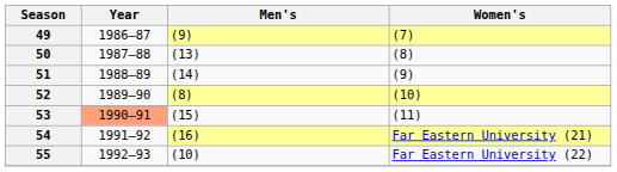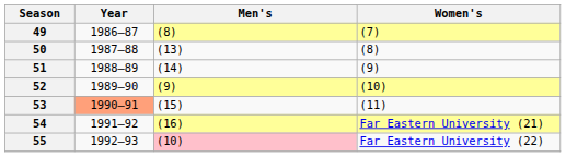 <table class="wikitable plainrowheaders" style="font-size:95%;">
 <tr>
 <th scope="col" style="width:70px;">Season</th>
 <th scope="col" style="width:80px;">Year</th>
 <th scope="col" style="width:215px;">Men's</th>
 <th scope="col" style="width:215px;">Women's</th>
 </tr>
 <tr>
 <th scope="row" style="text-align:center;">49</th>
 <td align=center>1986–87</td>
-<td bgcolor=#FFFF99> (9)</td>
+<td bgcolor=#FFFF99> (8)</td>
 <td bgcolor=#FFFF99> (7)</td>
 </tr>
 <tr>
 <th scope="row" style="text-align:center;">50</th>
 <td align=center>1987–88</td>
 <td> (13)</td>
 <td> (8)</td>
 </tr>
 <tr>
 <th scope="row" style="text-align:center;">51</th>
 <td align=center>1988–89</td>
 <td> (14)</td>
 <td> (9)</td>
 </tr>
 <tr>
 <th scope="row" style="text-align:center;">52</th>
 <td align=center>1989–90</td>
-<td bgcolor=#FFFF99> (8)</td>
+<td bgcolor=#FFFF99> (9)</td>
 <td bgcolor=#FFFF99> (10)</td>
 </tr>
 <tr>
 <th scope="row" style="text-align:center;">53</th>
 <td align=center style="background: lightsalmon;">1990–91</td>
 <td> (15)</td>
 <td> (11)</td>
 </tr>
 <tr>
 <th scope="row" style="text-align:center;">54</th>
 <td align=center>1991–92</td>
 <td bgcolor=#FFFF99> (16)</td>
 <td bgcolor=#FFFF99> <a href='#'>Far Eastern University</a> (21)</td>
 </tr>
 <tr>
 <th scope="row" style="text-align:center;">55</th>
 <td align=center>1992–93</td>
-<td> (10)</td>
+<td style="background: pink;"> (10)</td>
 <td> <a href='#'>Far Eastern University</a> (22)</td>
 </tr>
 <tr>
 </tr>
 </table>
